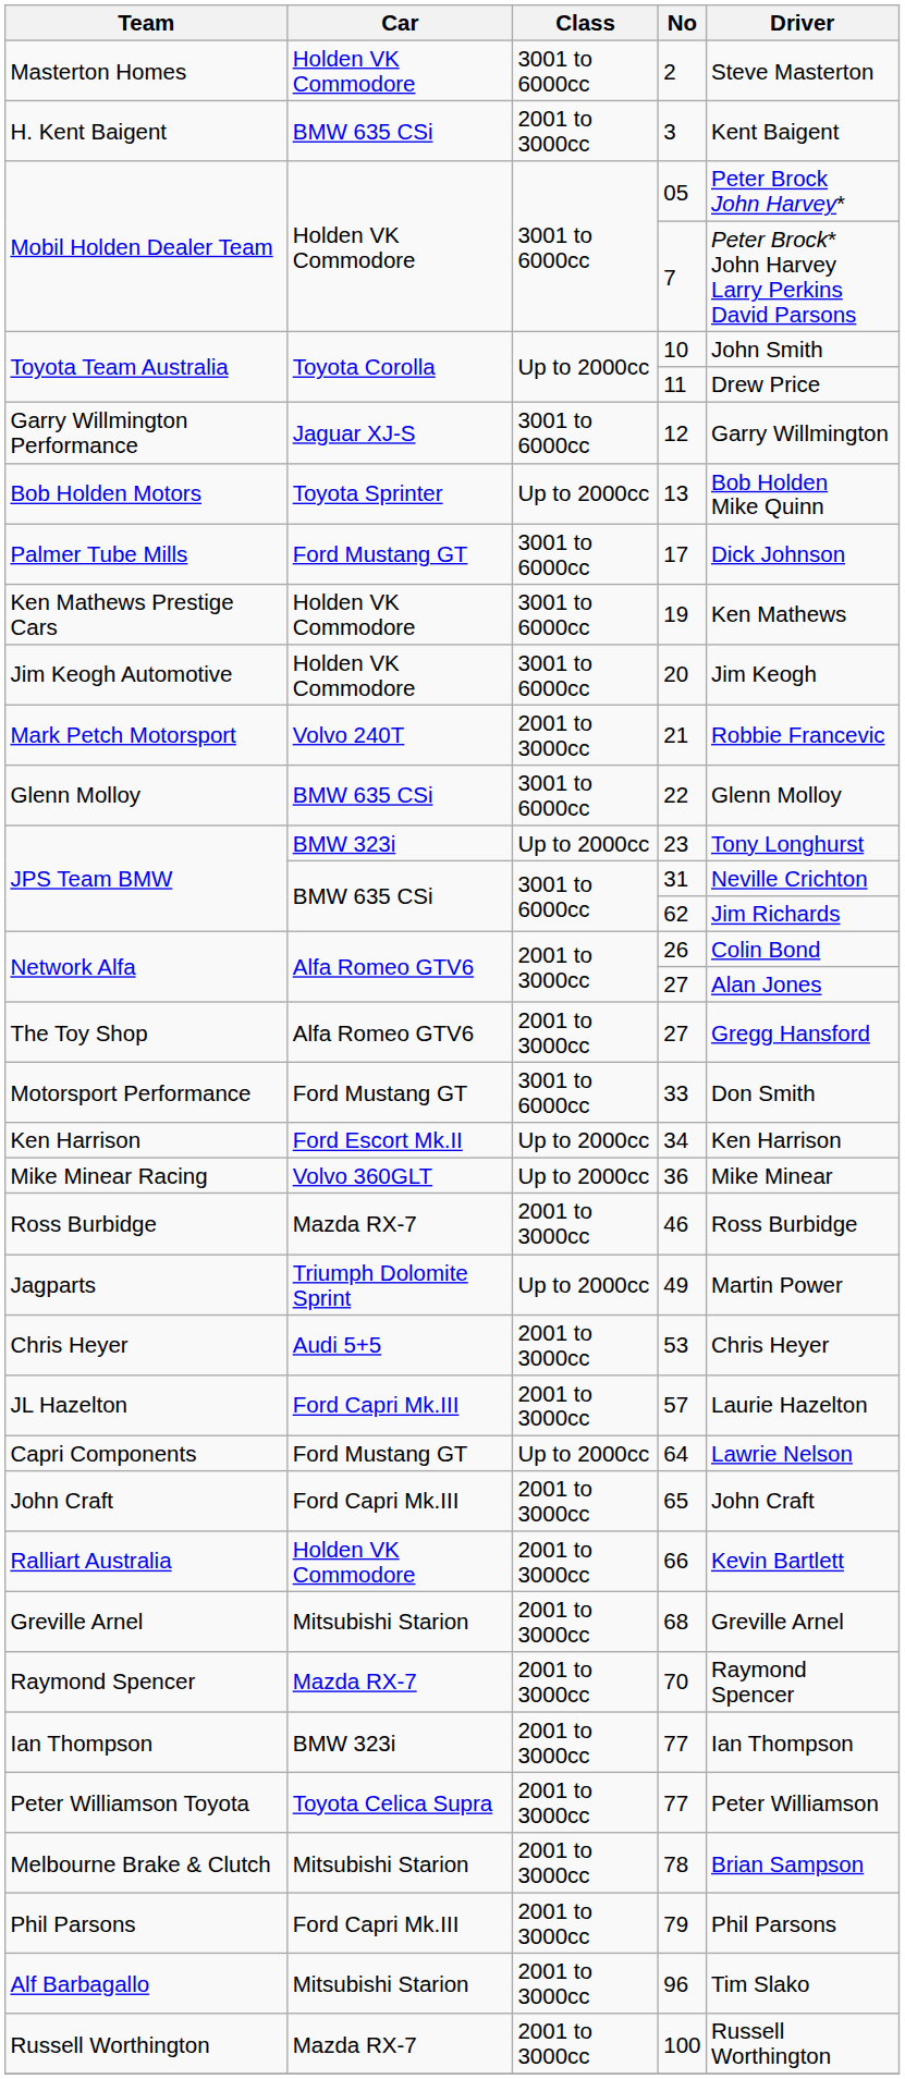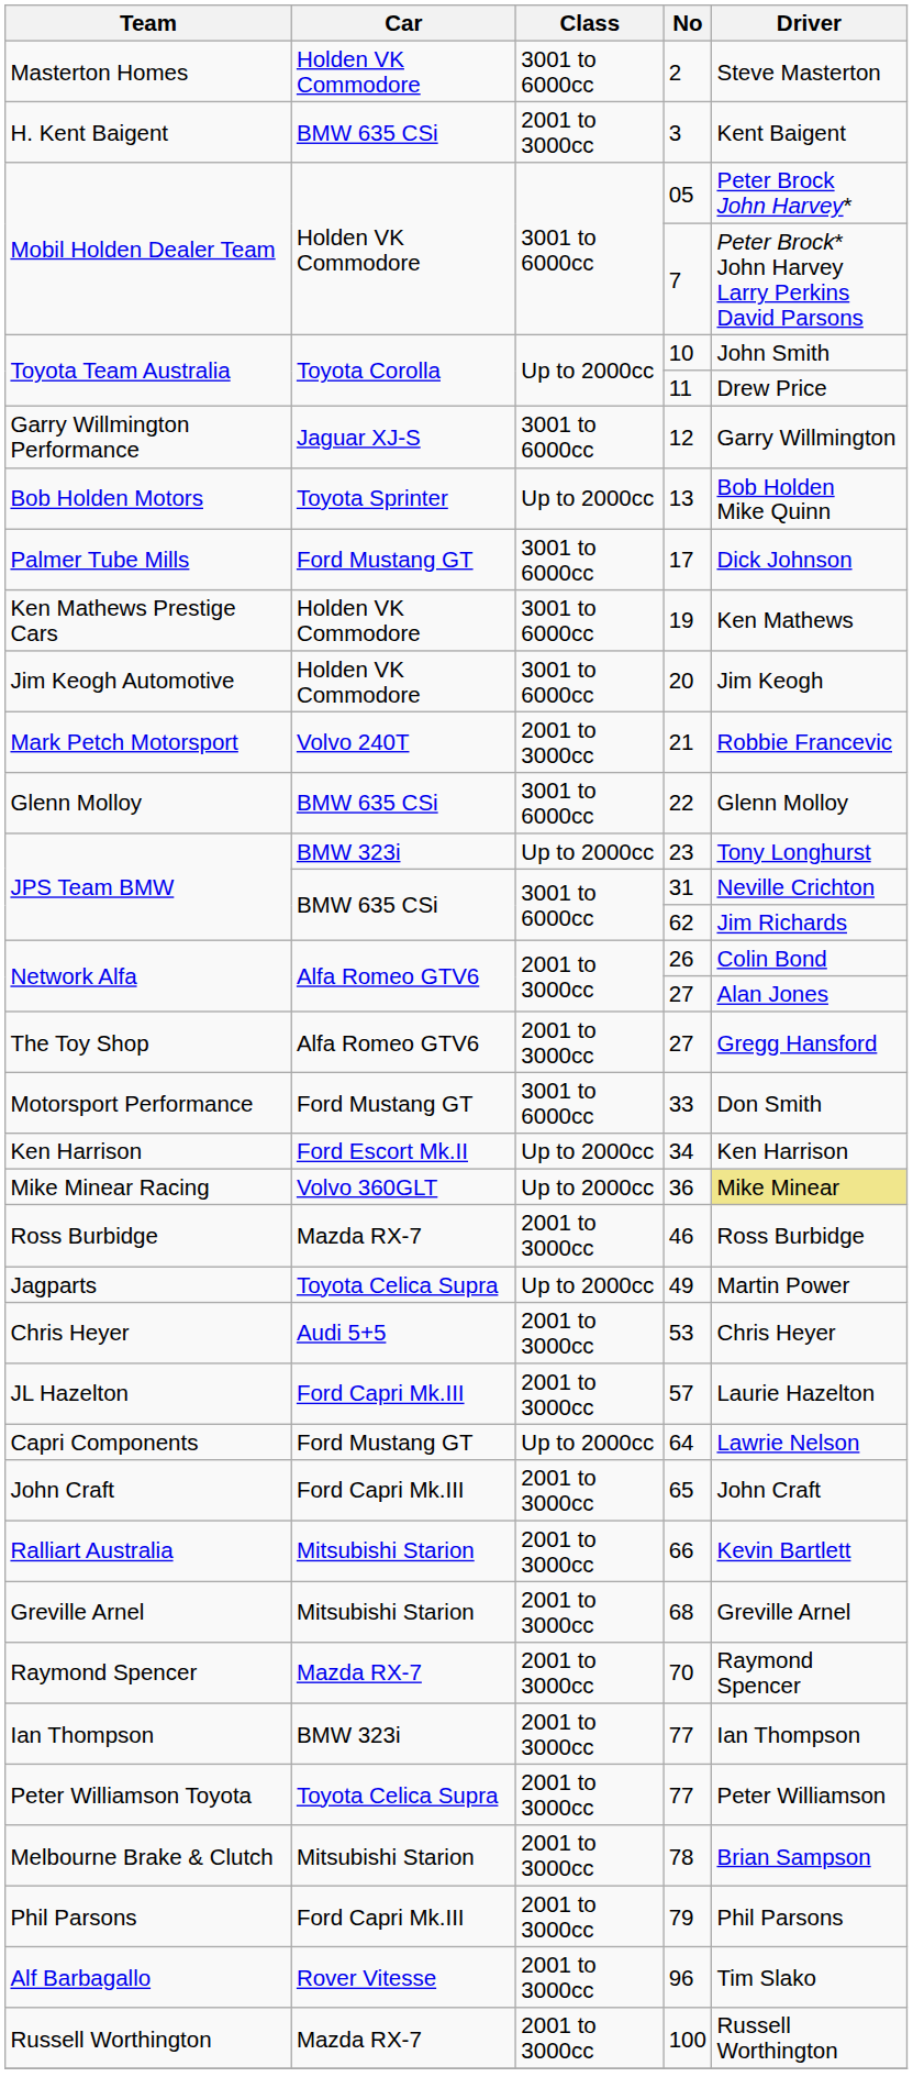 <table class="wikitable" style="font-size: 95%">
 <tr>
 <th>Team</th>
 <th>Car</th>
 <th>Class</th>
 <th>No</th>
 <th>Driver</th>
 </tr>
 <tr>
 <td>Masterton Homes</td>
 <td><a href='#'>Holden VK Commodore</a></td>
 <td>3001 to 6000cc</td>
 <td>2</td>
 <td> Steve Masterton</td>
 </tr>
 <tr>
 <td>H. Kent Baigent</td>
 <td><a href='#'>BMW 635 CSi</a></td>
 <td>2001 to 3000cc</td>
 <td>3</td>
 <td> Kent Baigent</td>
 </tr>
 <tr>
 <td rowspan=2><a href='#'>Mobil Holden Dealer Team</a></td>
 <td rowspan=2>Holden VK Commodore</td>
 <td rowspan=2>3001 to 6000cc</td>
 <td>05</td>
 <td> <a href='#'>Peter Brock</a><br> <em><a href='#'>John Harvey</a></em>*</td>
 </tr>
 <tr>
 <td>7</td>
 <td> <em>Peter Brock</em>*<br> John Harvey<br> <a href='#'>Larry Perkins</a><br> <a href='#'>David Parsons</a></td>
 </tr>
 <tr>
 <td rowspan=2><a href='#'>Toyota Team Australia</a></td>
 <td rowspan=2><a href='#'>Toyota Corolla</a></td>
 <td rowspan=2>Up to 2000cc</td>
 <td>10</td>
 <td> John Smith</td>
 </tr>
 <tr>
 <td>11</td>
 <td> Drew Price</td>
 </tr>
 <tr>
 <td>Garry Willmington Performance</td>
 <td><a href='#'>Jaguar XJ-S</a></td>
 <td>3001 to 6000cc</td>
 <td>12</td>
 <td> Garry Willmington</td>
 </tr>
 <tr>
 <td><a href='#'>Bob Holden Motors</a></td>
 <td><a href='#'>Toyota Sprinter</a></td>
 <td>Up to 2000cc</td>
 <td>13</td>
 <td> <a href='#'>Bob Holden</a><br> Mike Quinn</td>
 </tr>
 <tr>
 <td><a href='#'>Palmer Tube Mills</a></td>
 <td><a href='#'>Ford Mustang GT</a></td>
 <td>3001 to 6000cc</td>
 <td>17</td>
 <td> <a href='#'>Dick Johnson</a></td>
 </tr>
 <tr>
 <td>Ken Mathews Prestige Cars</td>
 <td>Holden VK Commodore</td>
 <td>3001 to 6000cc</td>
 <td>19</td>
 <td> Ken Mathews</td>
 </tr>
 <tr>
 <td>Jim Keogh Automotive</td>
 <td>Holden VK Commodore</td>
 <td>3001 to 6000cc</td>
 <td>20</td>
 <td> Jim Keogh</td>
 </tr>
 <tr>
 <td><a href='#'>Mark Petch Motorsport</a></td>
 <td><a href='#'>Volvo 240T</a></td>
 <td>2001 to 3000cc</td>
 <td>21</td>
 <td> <a href='#'>Robbie Francevic</a></td>
 </tr>
 <tr>
 <td>Glenn Molloy</td>
 <td><a href='#'>BMW 635 CSi</a></td>
 <td>3001 to 6000cc</td>
 <td>22</td>
 <td> Glenn Molloy</td>
 </tr>
 <tr>
 <td rowspan=3><a href='#'>JPS Team BMW</a></td>
 <td><a href='#'>BMW 323i</a></td>
 <td>Up to 2000cc</td>
 <td>23</td>
 <td> <a href='#'>Tony Longhurst</a></td>
 </tr>
 <tr>
 <td rowspan=2>BMW 635 CSi</td>
 <td rowspan=2>3001 to 6000cc</td>
 <td>31</td>
 <td> <a href='#'>Neville Crichton</a></td>
 </tr>
 <tr>
 <td>62</td>
 <td> <a href='#'>Jim Richards</a></td>
 </tr>
 <tr>
 <td rowspan=2><a href='#'>Network Alfa</a></td>
 <td rowspan=2><a href='#'>Alfa Romeo GTV6</a></td>
 <td rowspan=2>2001 to 3000cc</td>
 <td>26</td>
 <td> <a href='#'>Colin Bond</a></td>
 </tr>
 <tr>
 <td>27</td>
 <td> <a href='#'>Alan Jones</a></td>
 </tr>
 <tr>
 <td>The Toy Shop</td>
 <td>Alfa Romeo GTV6</td>
 <td>2001 to 3000cc</td>
 <td>27</td>
 <td> <a href='#'>Gregg Hansford</a></td>
 </tr>
 <tr>
 <td>Motorsport Performance</td>
 <td>Ford Mustang GT</td>
 <td>3001 to 6000cc</td>
 <td>33</td>
 <td> Don Smith</td>
 </tr>
 <tr>
 <td>Ken Harrison</td>
 <td><a href='#'>Ford Escort Mk.II</a></td>
 <td>Up to 2000cc</td>
 <td>34</td>
 <td> Ken Harrison</td>
 </tr>
 <tr>
 <td>Mike Minear Racing</td>
 <td><a href='#'>Volvo 360GLT</a></td>
 <td>Up to 2000cc</td>
 <td>36</td>
-<td> Mike Minear</td>
+<td style="background: khaki;"> Mike Minear</td>
 </tr>
 <tr>
 <td>Ross Burbidge</td>
 <td>Mazda RX-7</td>
 <td>2001 to 3000cc</td>
 <td>46</td>
 <td> Ross Burbidge</td>
 </tr>
 <tr>
 <td>Jagparts</td>
-<td><a href='#'>Triumph Dolomite Sprint</a></td>
+<td><a href='#'>Toyota Celica Supra</a></td>
 <td>Up to 2000cc</td>
 <td>49</td>
 <td> Martin Power</td>
 </tr>
 <tr>
 <td>Chris Heyer</td>
 <td><a href='#'>Audi 5+5</a></td>
 <td>2001 to 3000cc</td>
 <td>53</td>
 <td> Chris Heyer</td>
 </tr>
 <tr>
 <td>JL Hazelton</td>
 <td><a href='#'>Ford Capri Mk.III</a></td>
 <td>2001 to 3000cc</td>
 <td>57</td>
 <td> Laurie Hazelton</td>
 </tr>
 <tr>
 <td>Capri Components</td>
 <td>Ford Mustang GT</td>
 <td>Up to 2000cc</td>
 <td>64</td>
 <td> <a href='#'>Lawrie Nelson</a></td>
 </tr>
 <tr>
 <td>John Craft</td>
 <td>Ford Capri Mk.III</td>
 <td>2001 to 3000cc</td>
 <td>65</td>
 <td> John Craft</td>
 </tr>
 <tr>
 <td><a href='#'>Ralliart Australia</a></td>
-<td><a href='#'>Holden VK Commodore</a></td>
+<td><a href='#'>Mitsubishi Starion</a></td>
 <td>2001 to 3000cc</td>
 <td>66</td>
 <td> <a href='#'>Kevin Bartlett</a></td>
 </tr>
 <tr>
 <td>Greville Arnel</td>
 <td>Mitsubishi Starion</td>
 <td>2001 to 3000cc</td>
 <td>68</td>
 <td> Greville Arnel</td>
 </tr>
 <tr>
 <td>Raymond Spencer</td>
 <td><a href='#'>Mazda RX-7</a></td>
 <td>2001 to 3000cc</td>
 <td>70</td>
 <td> Raymond Spencer</td>
 </tr>
 <tr>
 <td>Ian Thompson</td>
 <td>BMW 323i</td>
 <td>2001 to 3000cc</td>
 <td>77</td>
 <td> Ian Thompson</td>
 </tr>
 <tr>
 <td>Peter Williamson Toyota</td>
 <td><a href='#'>Toyota Celica Supra</a></td>
 <td>2001 to 3000cc</td>
 <td>77</td>
 <td> Peter Williamson</td>
 </tr>
 <tr>
 <td>Melbourne Brake & Clutch</td>
 <td>Mitsubishi Starion</td>
 <td>2001 to 3000cc</td>
 <td>78</td>
 <td> <a href='#'>Brian Sampson</a></td>
 </tr>
 <tr>
 <td>Phil Parsons</td>
 <td>Ford Capri Mk.III</td>
 <td>2001 to 3000cc</td>
 <td>79</td>
 <td> Phil Parsons</td>
 </tr>
 <tr>
 <td><a href='#'>Alf Barbagallo</a></td>
-<td>Mitsubishi Starion</td>
+<td><a href='#'>Rover Vitesse</a></td>
 <td>2001 to 3000cc</td>
 <td>96</td>
 <td> Tim Slako</td>
 </tr>
 <tr>
 <td>Russell Worthington</td>
 <td>Mazda RX-7</td>
 <td>2001 to 3000cc</td>
 <td>100</td>
 <td> Russell Worthington</td>
 </tr>
 <tr>
 </tr>
 </table>
